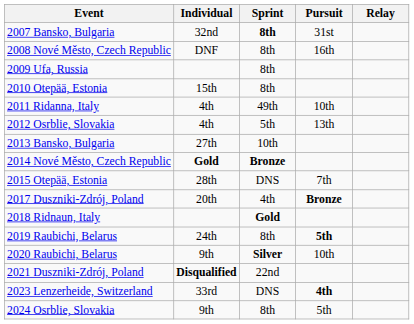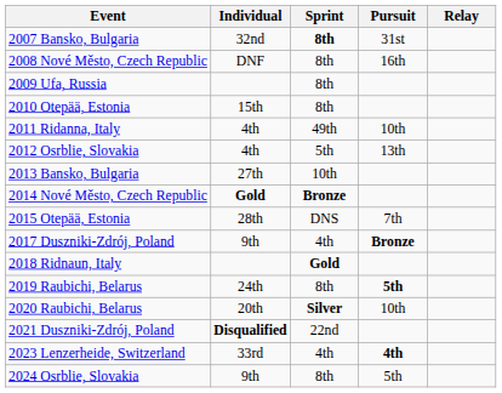 <table class="wikitable" style="text-align: center;">
 <tr>
 <th>Event</th>
 <th>Individual</th>
 <th>Sprint</th>
 <th>Pursuit</th>
 <th>Relay</th>
 </tr>
 <tr>
 <td style="text-align:left;"><a href='#'>2007 Bansko, Bulgaria</a></td>
 <td style="text-align:center; width:70px;">32nd</td>
 <td style="text-align:center; width:70px;"><strong>8th</strong></td>
 <td style="text-align:center; width:70px;">31st</td>
 <td style="text-align:center; width:70px;"></td>
 </tr>
 <tr>
 <td style="text-align:left;"><a href='#'>2008 Nové Město, Czech Republic</a></td>
 <td style="text-align:center; width:70px;">DNF</td>
 <td style="text-align:center; width:70px;">8th</td>
 <td style="text-align:center; width:70px;">16th</td>
 <td style="text-align:center; width:70px;"></td>
 </tr>
 <tr>
 <td style="text-align:left;"><a href='#'>2009 Ufa, Russia</a></td>
 <td style="text-align:center; width:70px;"></td>
 <td style="text-align:center; width:70px;">8th</td>
 <td style="text-align:center; width:70px;"></td>
 <td style="text-align:center; width:70px;"></td>
 </tr>
 <tr>
 <td style="text-align:left;"><a href='#'>2010 Otepää, Estonia</a></td>
 <td style="text-align:center; width:70px;">15th</td>
 <td style="text-align:center; width:70px;">8th</td>
 <td style="text-align:center; width:70px;"></td>
 <td style="text-align:center; width:70px;"></td>
 </tr>
 <tr>
 <td style="text-align:left;"><a href='#'>2011 Ridanna, Italy</a></td>
 <td style="text-align:center; width:70px;">4th</td>
 <td style="text-align:center; width:70px;">49th</td>
 <td style="text-align:center; width:70px;">10th</td>
 <td style="text-align:center; width:70px;"></td>
 </tr>
 <tr>
 <td style="text-align:left;"><a href='#'>2012 Osrblie, Slovakia</a></td>
 <td style="text-align:center; width:70px;">4th</td>
 <td style="text-align:center; width:70px;">5th</td>
 <td style="text-align:center; width:70px;">13th</td>
 <td style="text-align:center; width:70px;"></td>
 </tr>
 <tr>
 <td style="text-align:left;"><a href='#'>2013 Bansko, Bulgaria</a></td>
 <td style="text-align:center; width:70px;">27th</td>
 <td style="text-align:center; width:70px;">10th</td>
 <td style="text-align:center; width:70px;"></td>
 <td style="text-align:center; width:70px;"></td>
 </tr>
 <tr>
 <td style="text-align:left;"><a href='#'>2014 Nové Město, Czech Republic</a></td>
 <td style="text-align:center; width:70px;" style="background:gold;"><strong>Gold</strong></td>
 <td style="text-align:center; width:70px;" style="background:#cfaa88;"><strong>Bronze</strong></td>
 <td style="text-align:center; width:70px;"></td>
 <td style="text-align:center; width:70px;"></td>
 </tr>
 <tr>
 <td style="text-align:left;"><a href='#'>2015 Otepää, Estonia</a></td>
 <td style="text-align:center; width:70px;">28th</td>
 <td style="text-align:center; width:70px;">DNS</td>
 <td style="text-align:center; width:70px;">7th</td>
 <td style="text-align:center; width:70px;"></td>
 </tr>
 <tr>
 <td style="text-align:left;"><a href='#'>2017 Duszniki-Zdrój, Poland</a></td>
-<td style="text-align:center; width:70px;">20th</td>
+<td style="text-align:center; width:70px;">9th</td>
 <td style="text-align:center; width:70px;">4th</td>
 <td style="text-align:center; width:70px;" style="background:#cfaa88;"><strong>Bronze</strong></td>
 <td style="text-align:center; width:70px;"></td>
 </tr>
 <tr>
 <td style="text-align:left;"><a href='#'>2018 Ridnaun, Italy</a></td>
 <td style="text-align:center; width:70px;"></td>
 <td style="text-align:center; width:70px;" style="background:gold;"><strong>Gold</strong></td>
 <td style="text-align:center; width:70px;"></td>
 <td style="text-align:center; width:70px;"></td>
 </tr>
 <tr>
 <td style="text-align:left;"><a href='#'>2019 Raubichi, Belarus</a></td>
 <td style="text-align:center; width:70px;">24th</td>
 <td style="text-align:center; width:70px;">8th</td>
 <td style="text-align:center; width:70px;"><strong>5th</strong></td>
 <td style="text-align:center; width:70px;"></td>
 </tr>
 <tr>
 <td style="text-align:left;"><a href='#'>2020 Raubichi, Belarus</a></td>
-<td style="text-align:center; width:70px;">9th</td>
+<td style="text-align:center; width:70px;">20th</td>
 <td style="text-align:center; width:70px;" style="background:silver;"><strong>Silver</strong></td>
 <td style="text-align:center; width:70px;">10th</td>
 <td style="text-align:center; width:70px;"></td>
 </tr>
 <tr>
 <td style="text-align:left;"><a href='#'>2021 Duszniki-Zdrój, Poland</a></td>
 <td style="text-align:center; width:70px;" style="background:red;"><strong>Disqualified</strong></td>
 <td style="text-align:center; width:70px;">22nd</td>
 <td style="text-align:center; width:70px;"></td>
 <td style="text-align:center; width:70px;"></td>
 </tr>
 <tr>
 <td style="text-align:left;"><a href='#'>2023 Lenzerheide, Switzerland</a></td>
 <td style="text-align:center; width:70px;">33rd</td>
-<td style="text-align:center; width:70px;">DNS</td>
+<td style="text-align:center; width:70px;">4th</td>
 <td style="text-align:center; width:70px;"><strong>4th</strong></td>
 <td style="text-align:center; width:70px;"></td>
 </tr>
 <tr>
 <td style="text-align:left;"><a href='#'>2024 Osrblie, Slovakia</a></td>
 <td style="text-align:center; width:70px;">9th</td>
 <td style="text-align:center; width:70px;">8th</td>
 <td style="text-align:center; width:70px;">5th</td>
 <td style="text-align:center; width:70px;"></td>
 </tr>
 </table>
